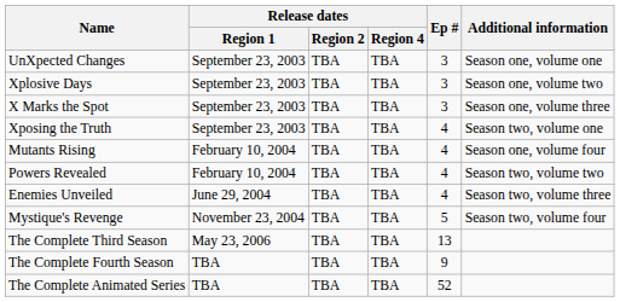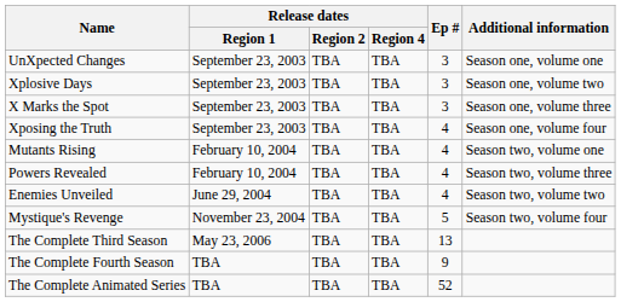 <table class="wikitable">
 <tr>
 <th rowspan="2">Name</th>
 <th colspan="3">Release dates</th>
 <th rowspan="2">Ep #</th>
 <th rowspan="2">Additional information</th>
 </tr>
 <tr>
 <th>Region 1</th>
 <th>Region 2</th>
 <th>Region 4</th>
 </tr>
 <tr>
 <td>UnXpected Changes</td>
 <td>September 23, 2003</td>
 <td>TBA</td>
 <td>TBA</td>
 <td style="text-align:center;">3</td>
 <td>Season one, volume one</td>
 </tr>
 <tr>
 <td>Xplosive Days</td>
 <td>September 23, 2003</td>
 <td>TBA</td>
 <td>TBA</td>
 <td style="text-align:center;">3</td>
 <td>Season one, volume two</td>
 </tr>
 <tr>
 <td>X Marks the Spot</td>
 <td>September 23, 2003</td>
 <td>TBA</td>
 <td>TBA</td>
 <td style="text-align:center;">3</td>
 <td>Season one, volume three</td>
 </tr>
 <tr>
 <td>Xposing the Truth</td>
 <td>September 23, 2003</td>
 <td>TBA</td>
 <td>TBA</td>
 <td style="text-align:center;">4</td>
-<td>Season two, volume one</td>
+<td>Season one, volume four</td>
 </tr>
 <tr>
 <td>Mutants Rising</td>
 <td>February 10, 2004</td>
 <td>TBA</td>
 <td>TBA</td>
 <td style="text-align:center;">4</td>
-<td>Season one, volume four</td>
+<td>Season two, volume one</td>
 </tr>
 <tr>
 <td>Powers Revealed</td>
 <td>February 10, 2004</td>
 <td>TBA</td>
 <td>TBA</td>
 <td style="text-align:center;">4</td>
-<td>Season two, volume two</td>
+<td>Season two, volume three</td>
 </tr>
 <tr>
 <td>Enemies Unveiled</td>
 <td>June 29, 2004</td>
 <td>TBA</td>
 <td>TBA</td>
 <td style="text-align:center;">4</td>
-<td>Season two, volume three</td>
+<td>Season two, volume two</td>
 </tr>
 <tr>
 <td>Mystique's Revenge</td>
 <td>November 23, 2004</td>
 <td>TBA</td>
 <td>TBA</td>
 <td style="text-align:center;">5</td>
 <td>Season two, volume four</td>
 </tr>
 <tr>
 <td>The Complete Third Season</td>
 <td>May 23, 2006</td>
 <td>TBA</td>
 <td>TBA</td>
 <td style="text-align:center;">13</td>
 <td></td>
 </tr>
 <tr>
 <td>The Complete Fourth Season</td>
 <td>TBA</td>
 <td>TBA</td>
 <td>TBA</td>
 <td style="text-align:center;">9</td>
 <td></td>
 </tr>
 <tr>
 <td>The Complete Animated Series</td>
 <td>TBA</td>
 <td>TBA</td>
 <td>TBA</td>
 <td style="text-align:center;">52</td>
 <td></td>
 </tr>
 </table>
